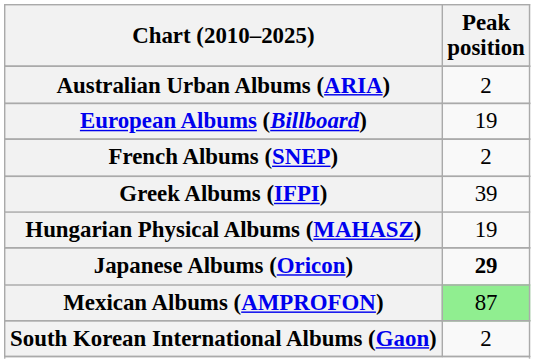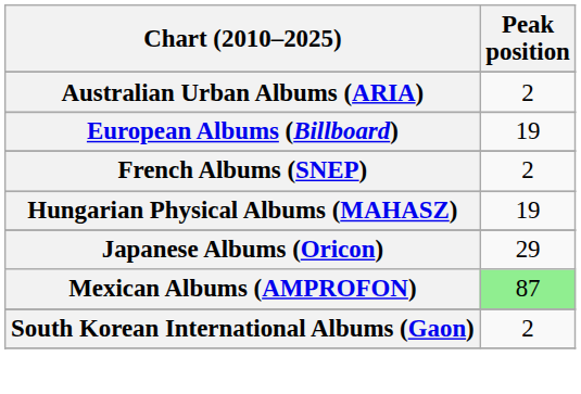 <table class="wikitable sortable plainrowheaders" style="text-align:center">
 <tr>
 <th scope="col">Chart (2010–2025)</th>
 <th scope="col">Peak<br>position</th>
 </tr>
 <tr>
 </tr>
 <tr>
 <th scope="row">Australian Urban Albums (<a href='#'>ARIA</a>)</th>
 <td>2</td>
 </tr>
 <tr>
 </tr>
 <tr>
 </tr>
 <tr>
 </tr>
 <tr>
 </tr>
 <tr>
 </tr>
 <tr>
 </tr>
 <tr>
 <th scope="row"><a href='#'>European Albums</a> (<em><a href='#'>Billboard</a></em>)</th>
 <td>19</td>
 </tr>
 <tr>
 </tr>
 <tr>
 <th scope="row">French Albums (<a href='#'>SNEP</a>)</th>
 <td>2</td>
 </tr>
 <tr>
 </tr>
 <tr>
-<th scope="row">Greek Albums (<a href='#'>IFPI</a>)</th>
-<td>39</td>
-</tr>
-<tr>
 <th scope="row">Hungarian Physical Albums (<a href='#'>MAHASZ</a>)</th>
 <td>19</td>
 </tr>
 <tr>
 </tr>
 <tr>
 <th scope="row">Japanese Albums (<a href='#'>Oricon</a>)</th>
-<td><strong>29</strong></td>
+<td>29</td>
 </tr>
 <tr>
 <th scope="row">Mexican Albums (<a href='#'>AMPROFON</a>)</th>
 <td style="background: lightgreen;">87</td>
 </tr>
 <tr>
 </tr>
 <tr>
 </tr>
 <tr>
 </tr>
 <tr>
 <th scope="row">South Korean International Albums (<a href='#'>Gaon</a>)</th>
 <td>2</td>
 </tr>
 <tr>
 </tr>
 <tr>
 </tr>
 <tr>
 </tr>
 <tr>
 </tr>
 <tr>
 </tr>
 <tr>
 </tr>
 </table>
